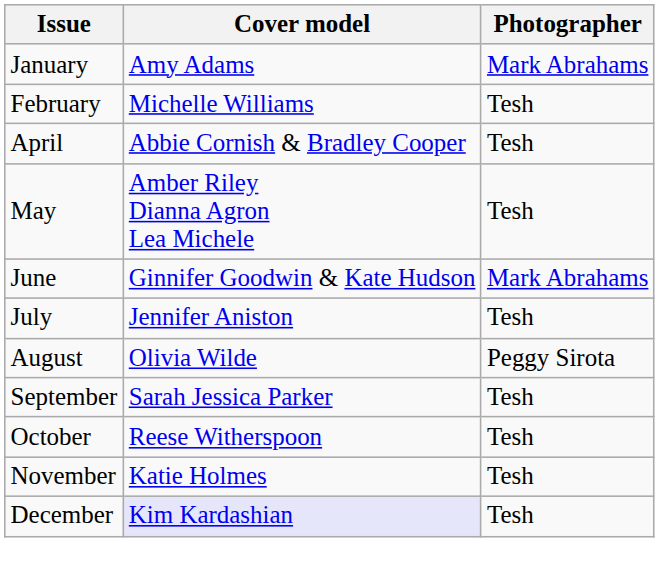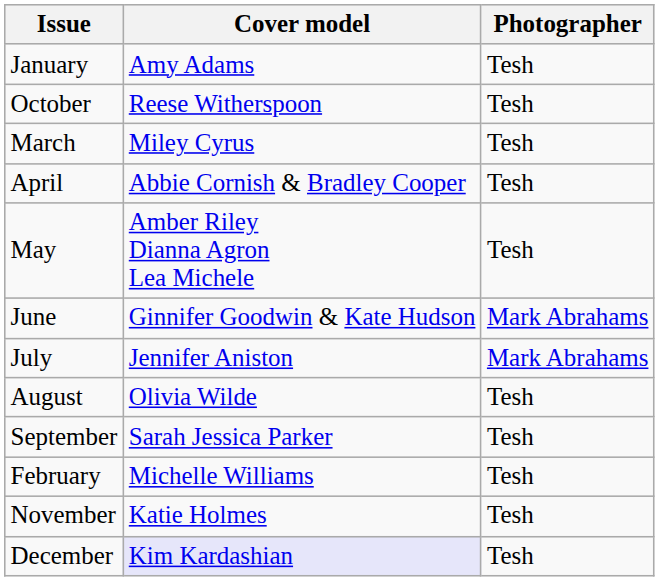 <table class="sortable wikitable">
 <tr>
 <th>Issue</th>
 <th>Cover model</th>
 <th>Photographer</th>
 </tr>
 <tr>
 <td>January</td>
 <td><a href='#'>Amy Adams</a></td>
-<td><a href='#'>Mark Abrahams</a></td>
+<td>Tesh</td>
 </tr>
 <tr>
-<td>February</td>
-<td><a href='#'>Michelle Williams</a></td>
+<td>October</td>
+<td><a href='#'>Reese Witherspoon</a></td>
+<td>Tesh</td>
+</tr>
+<tr>
+<td>March</td>
+<td><a href='#'>Miley Cyrus</a></td>
 <td>Tesh</td>
 </tr>
 <tr>
 <td>April</td>
 <td><a href='#'>Abbie Cornish</a> & <a href='#'>Bradley Cooper</a></td>
 <td>Tesh</td>
 </tr>
 <tr>
 <td>May</td>
 <td><a href='#'>Amber Riley</a><br><a href='#'>Dianna Agron</a><br><a href='#'>Lea Michele</a></td>
 <td>Tesh</td>
 </tr>
 <tr>
 <td>June</td>
 <td><a href='#'>Ginnifer Goodwin</a> & <a href='#'>Kate Hudson</a></td>
 <td><a href='#'>Mark Abrahams</a></td>
 </tr>
 <tr>
 <td>July</td>
 <td><a href='#'>Jennifer Aniston</a></td>
-<td>Tesh</td>
+<td><a href='#'>Mark Abrahams</a></td>
 </tr>
 <tr>
 <td>August</td>
 <td><a href='#'>Olivia Wilde</a></td>
-<td>Peggy Sirota</td>
+<td>Tesh</td>
 </tr>
 <tr>
 <td>September</td>
 <td><a href='#'>Sarah Jessica Parker</a></td>
 <td>Tesh</td>
 </tr>
 <tr>
-<td>October</td>
-<td><a href='#'>Reese Witherspoon</a></td>
+<td>February</td>
+<td><a href='#'>Michelle Williams</a></td>
 <td>Tesh</td>
 </tr>
 <tr>
 <td>November</td>
 <td><a href='#'>Katie Holmes</a></td>
 <td>Tesh</td>
 </tr>
 <tr>
 <td>December</td>
 <td style="background: lavender;"><a href='#'>Kim Kardashian</a></td>
 <td>Tesh</td>
 </tr>
 </table>
